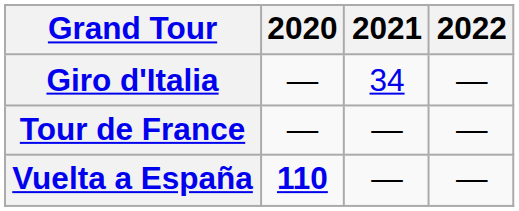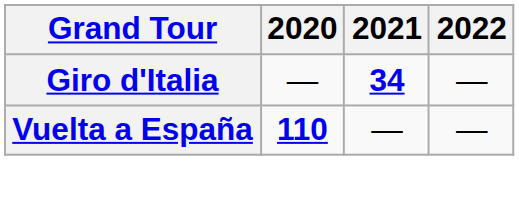 <table class="wikitable plainrowheaders">
 <tr>
 <th scope="col"><a href='#'>Grand Tour</a></th>
 <th scope="col">2020</th>
 <th scope="col">2021</th>
 <th scope="col">2022</th>
 </tr>
 <tr style="text-align:center;">
 <th scope="row"> <a href='#'>Giro d'Italia</a></th>
 <td>—</td>
-<td><a href='#'>34</a></td>
-<td>—</td>
-</tr>
-<tr style="text-align:center;">
-<th scope="row"> <a href='#'>Tour de France</a></th>
-<td>—</td>
-<td>—</td>
+<td><strong><a href='#'>34</a></strong></td>
 <td>—</td>
 </tr>
 <tr style="text-align:center;">
 <th scope="row"> <a href='#'>Vuelta a España</a></th>
 <td><strong><a href='#'>110</a></strong></td>
 <td>—</td>
 <td>—</td>
 </tr>
 </table>
